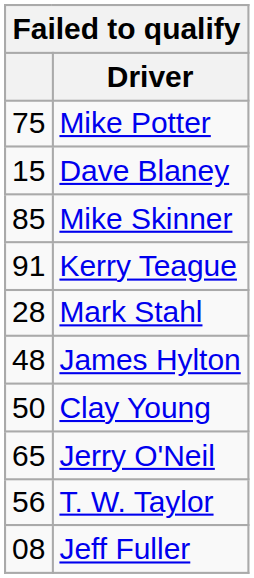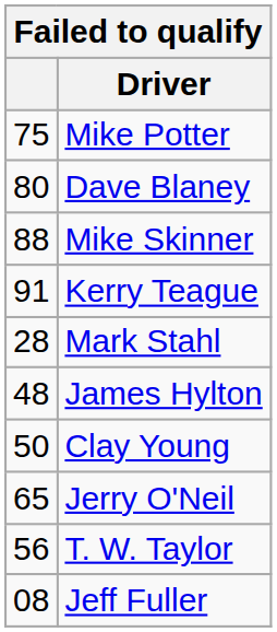 <table class="wikitable" style="font-size: 90%;">
 <tr>
 <th colspan=4>Failed to qualify</th>
 </tr>
 <tr>
 <th></th>
 <th>Driver</th>
 </tr>
 <tr>
 <td>75</td>
 <td><a href='#'>Mike Potter</a></td>
 </tr>
 <tr>
-<td>15</td>
+<td>80</td>
 <td><a href='#'>Dave Blaney</a></td>
 </tr>
 <tr>
-<td>85</td>
+<td>88</td>
 <td><a href='#'>Mike Skinner</a></td>
 </tr>
 <tr>
 <td>91</td>
 <td><a href='#'>Kerry Teague</a></td>
 </tr>
 <tr>
 <td>28</td>
 <td><a href='#'>Mark Stahl</a></td>
 </tr>
 <tr>
 <td>48</td>
 <td><a href='#'>James Hylton</a></td>
 </tr>
 <tr>
 <td>50</td>
 <td><a href='#'>Clay Young</a></td>
 </tr>
 <tr>
 <td>65</td>
 <td><a href='#'>Jerry O'Neil</a></td>
 </tr>
 <tr>
 <td>56</td>
 <td><a href='#'>T. W. Taylor</a></td>
 </tr>
 <tr>
 <td>08</td>
 <td><a href='#'>Jeff Fuller</a></td>
 </tr>
 </table>
